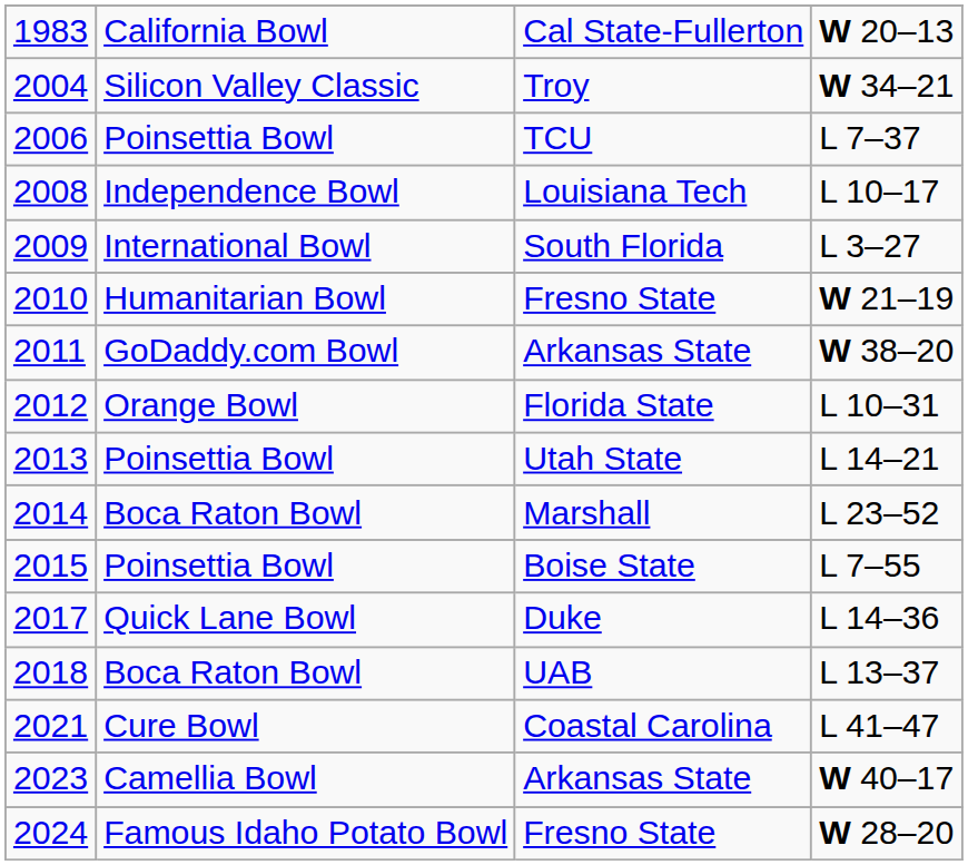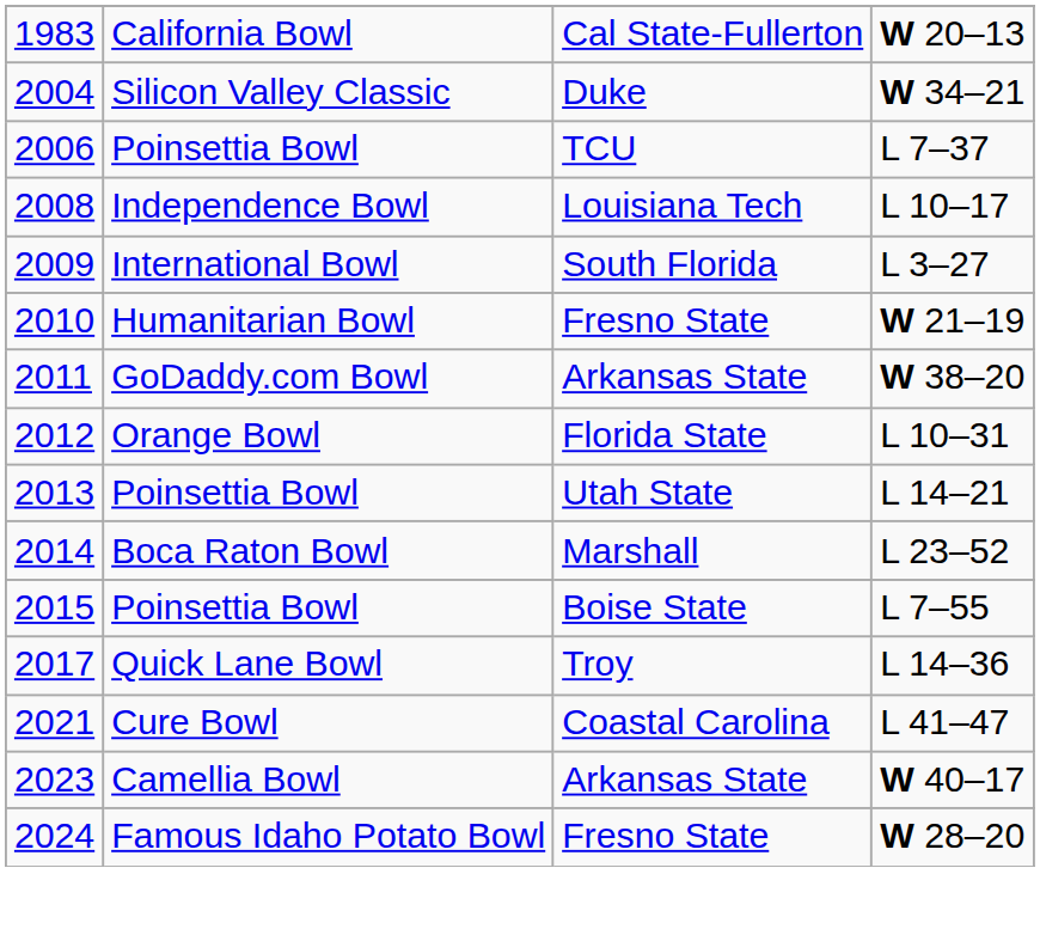 <table class="wikitable">
 <tr>
 </tr>
 <tr>
 <td><a href='#'>1983</a></td>
 <td><a href='#'>California Bowl</a></td>
 <td><a href='#'>Cal State-Fullerton</a></td>
 <td><strong>W</strong> 20–13</td>
 </tr>
 <tr>
 <td><a href='#'>2004</a></td>
 <td><a href='#'>Silicon Valley Classic</a></td>
-<td><a href='#'>Troy</a></td>
+<td><a href='#'>Duke</a></td>
 <td><strong>W</strong> 34–21</td>
 </tr>
 <tr>
 <td><a href='#'>2006</a></td>
 <td><a href='#'>Poinsettia Bowl</a></td>
 <td><a href='#'>TCU</a></td>
 <td>L 7–37</td>
 </tr>
 <tr>
 <td><a href='#'>2008</a></td>
 <td><a href='#'>Independence Bowl</a></td>
 <td><a href='#'>Louisiana Tech</a></td>
 <td>L 10–17</td>
 </tr>
 <tr>
 <td><a href='#'>2009</a></td>
 <td><a href='#'>International Bowl</a></td>
 <td><a href='#'>South Florida</a></td>
 <td>L 3–27</td>
 </tr>
 <tr>
 <td><a href='#'>2010</a></td>
 <td><a href='#'>Humanitarian Bowl</a></td>
 <td><a href='#'>Fresno State</a></td>
 <td><strong> W</strong> 21–19</td>
 </tr>
 <tr>
 <td><a href='#'>2011</a></td>
 <td><a href='#'>GoDaddy.com Bowl</a></td>
 <td><a href='#'>Arkansas State</a></td>
 <td><strong>W</strong> 38–20</td>
 </tr>
 <tr>
 <td><a href='#'>2012</a></td>
 <td><a href='#'>Orange Bowl</a></td>
 <td><a href='#'>Florida State</a></td>
 <td>L 10–31</td>
 </tr>
 <tr>
 <td><a href='#'>2013</a></td>
 <td><a href='#'>Poinsettia Bowl</a></td>
 <td><a href='#'>Utah State</a></td>
 <td>L 14–21</td>
 </tr>
 <tr>
 <td><a href='#'>2014</a></td>
 <td><a href='#'>Boca Raton Bowl</a></td>
 <td><a href='#'>Marshall</a></td>
 <td>L 23–52</td>
 </tr>
 <tr>
 <td><a href='#'>2015</a></td>
 <td><a href='#'>Poinsettia Bowl</a></td>
 <td><a href='#'>Boise State</a></td>
 <td>L 7–55</td>
 </tr>
 <tr>
 <td><a href='#'>2017</a></td>
 <td><a href='#'>Quick Lane Bowl</a></td>
-<td><a href='#'>Duke</a></td>
+<td><a href='#'>Troy</a></td>
 <td>L 14–36</td>
-</tr>
-<tr>
-<td><a href='#'>2018</a></td>
-<td><a href='#'>Boca Raton Bowl</a></td>
-<td><a href='#'>UAB</a></td>
-<td>L 13–37</td>
 </tr>
 <tr>
 <td><a href='#'>2021</a></td>
 <td><a href='#'>Cure Bowl</a></td>
 <td><a href='#'>Coastal Carolina</a></td>
 <td>L 41–47</td>
 </tr>
 <tr>
 <td><a href='#'>2023</a></td>
 <td><a href='#'>Camellia Bowl</a></td>
 <td><a href='#'>Arkansas State</a></td>
 <td><strong>W</strong> 40–17</td>
 </tr>
 <tr>
 <td><a href='#'>2024</a></td>
 <td><a href='#'>Famous Idaho Potato Bowl</a></td>
 <td><a href='#'>Fresno State</a></td>
 <td><strong>W</strong> 28–20</td>
 </tr>
 </table>
